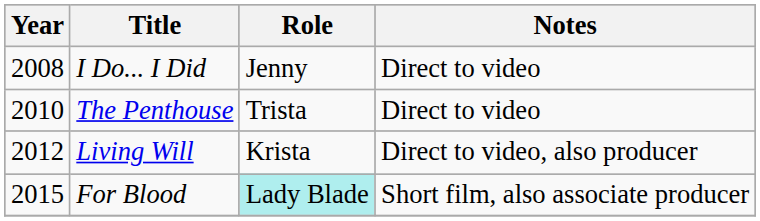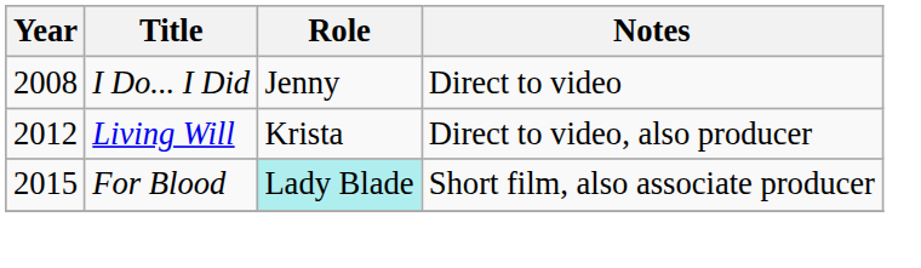 <table class="wikitable sortable">
 <tr>
 <th>Year</th>
 <th>Title</th>
 <th>Role</th>
 <th class="unsortable">Notes</th>
 </tr>
 <tr>
 <td>2008</td>
 <td><em>I Do... I Did</em></td>
 <td>Jenny</td>
-<td>Direct to video</td>
-</tr>
-<tr>
-<td>2010</td>
-<td><em><a href='#'>The Penthouse</a></em></td>
-<td>Trista</td>
 <td>Direct to video</td>
 </tr>
 <tr>
 <td>2012</td>
 <td><em><a href='#'>Living Will</a></em></td>
 <td>Krista</td>
 <td>Direct to video, also producer</td>
 </tr>
 <tr>
 <td>2015</td>
 <td><em>For Blood</em></td>
 <td style="background: paleturquoise;">Lady Blade</td>
 <td>Short film, also associate producer</td>
 </tr>
 <tr>
 </tr>
 </table>
